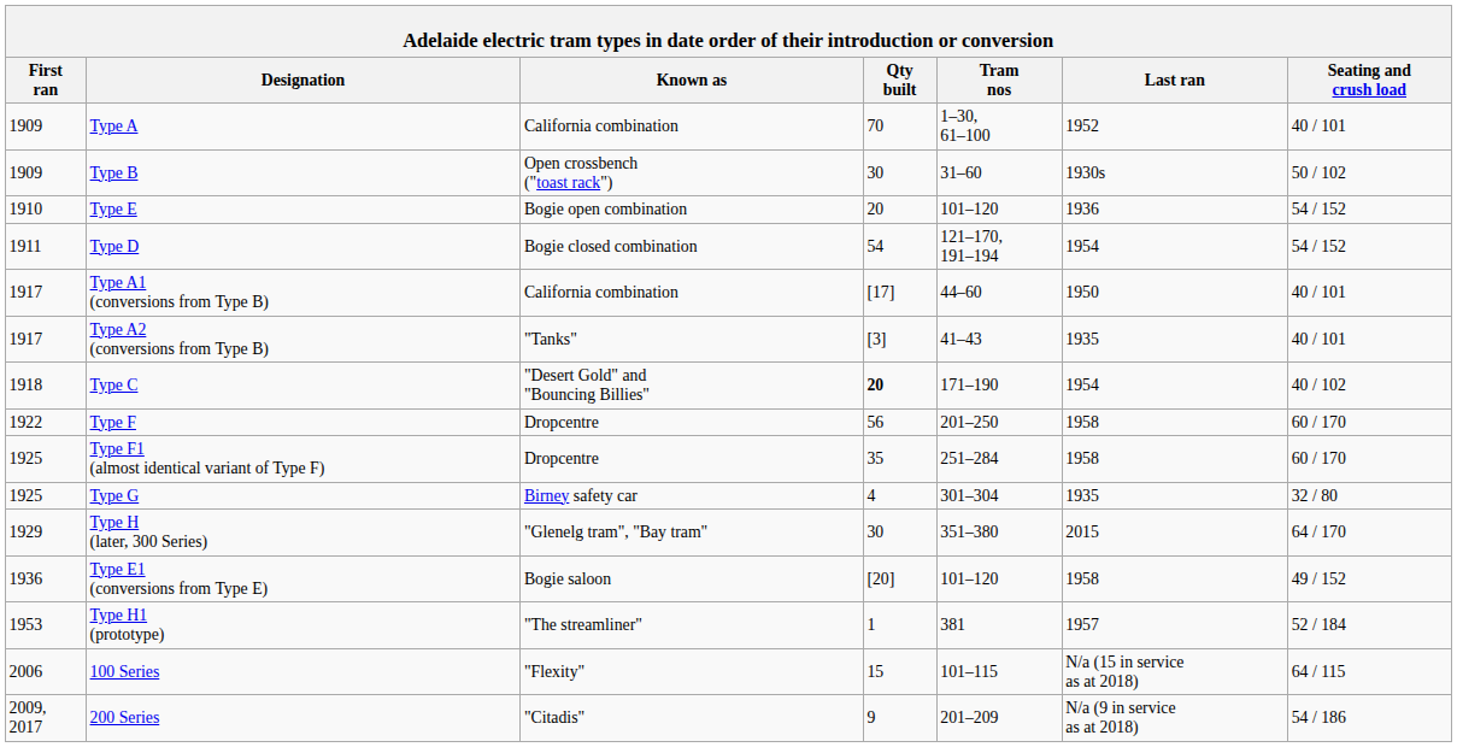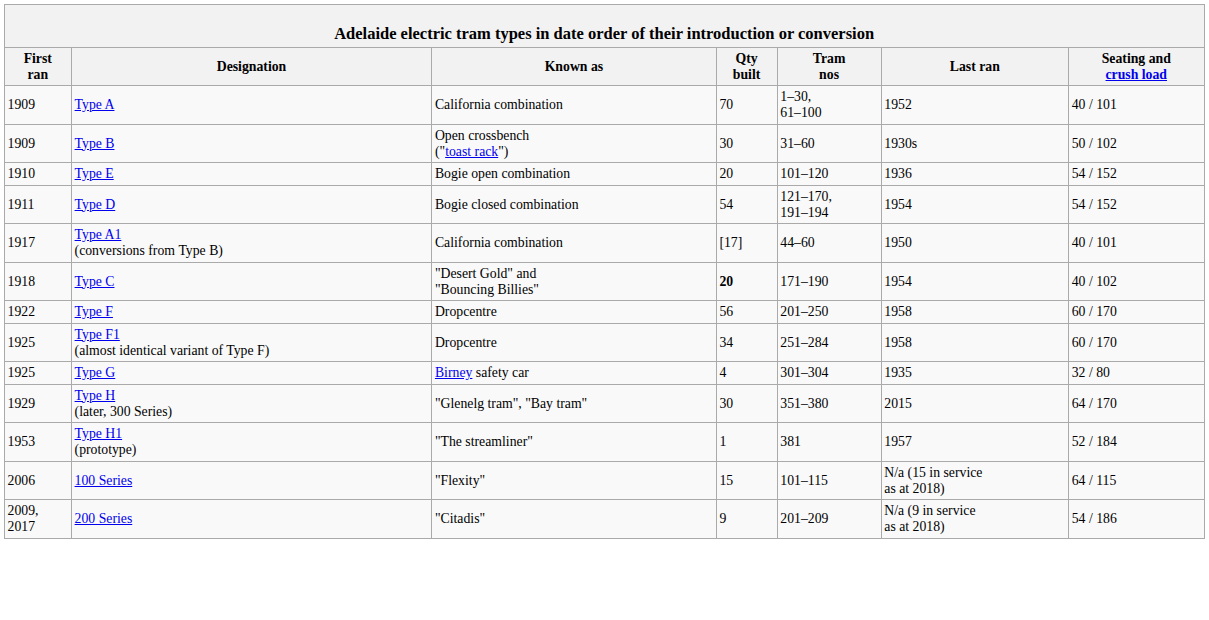 <table class="wikitable mw-collapsible mw-collapsed" style= "width:95%; font-size: 86%; margin-top:3em; margin-left:1em; margin-right:2em; margin-bottom:2em">
 <tr>
 <th colspan= "7"><br><big><strong>Adelaide electric tram types in date order of their introduction or conversion</strong></big> </th>
 </tr>
 <tr>
 <th>First<br>ran<br></th>
 <th>Designation</th>
 <th>Known as<br></th>
 <th>Qty<br>built</th>
 <th>Tram<br>nos</th>
 <th>Last ran<br></th>
 <th>Seating and<br><a href='#'>crush load</a><br></th>
 </tr>
 <tr>
 <td>1909</td>
 <td><a href='#'>Type A</a></td>
 <td>California combination</td>
 <td>70</td>
 <td>1–30,<br>61–100</td>
 <td>1952</td>
 <td>40 / 101</td>
 </tr>
 <tr>
 <td>1909</td>
 <td><a href='#'>Type B</a></td>
 <td>Open crossbench<br>("<a href='#'>toast rack</a>")</td>
 <td>30</td>
 <td>31–60</td>
 <td>1930s</td>
 <td>50 / 102</td>
 </tr>
 <tr>
 <td>1910</td>
 <td><a href='#'>Type E</a></td>
 <td>Bogie open combination</td>
 <td>20</td>
 <td>101–120</td>
 <td>1936</td>
 <td>54 / 152</td>
 </tr>
 <tr>
 <td>1911</td>
 <td><a href='#'>Type D</a></td>
 <td>Bogie closed combination</td>
 <td>54<br></td>
 <td>121–170,<br>191–194</td>
 <td>1954</td>
 <td>54 / 152<br></td>
 </tr>
 <tr>
 <td>1917</td>
 <td><a href='#'>Type A1</a><br>(conversions from Type B)</td>
 <td>California combination</td>
 <td>[17] <br></td>
 <td>44–60</td>
 <td>1950</td>
 <td>40 / 101</td>
 </tr>
 <tr>
-<td>1917</td>
-<td><a href='#'>Type A2</a><br>(conversions from Type B)</td>
-<td>"Tanks"</td>
-<td>[3] <br></td>
-<td>41–43</td>
-<td>1935</td>
-<td>40 / 101</td>
-</tr>
-<tr>
 <td>1918</td>
 <td><a href='#'>Type C</a></td>
 <td>"Desert Gold" and<br>"Bouncing Billies"</td>
 <td><strong>20</strong></td>
 <td>171–190</td>
 <td>1954</td>
 <td>40 / 102</td>
 </tr>
 <tr>
 <td>1922</td>
 <td><a href='#'>Type F</a></td>
 <td>Dropcentre</td>
 <td>56</td>
 <td>201–250</td>
 <td>1958</td>
 <td>60 / 170</td>
 </tr>
 <tr>
 <td>1925</td>
 <td><a href='#'>Type F1</a><br>(almost identical variant of Type F)</td>
 <td>Dropcentre</td>
-<td>35</td>
+<td>34</td>
 <td>251–284</td>
 <td>1958</td>
 <td>60 / 170</td>
 </tr>
 <tr>
 <td>1925</td>
 <td><a href='#'>Type G</a></td>
 <td><a href='#'>Birney</a> safety car</td>
 <td>4</td>
 <td>301–304</td>
 <td>1935</td>
 <td>32 / 80</td>
 </tr>
 <tr>
 <td>1929</td>
 <td><a href='#'>Type H</a><br>(later, 300 Series)</td>
 <td>"Glenelg tram", "Bay tram"</td>
 <td>30</td>
 <td>351–380</td>
 <td>2015</td>
 <td>64 / 170 <br></td>
-</tr>
-<tr>
-<td>1936</td>
-<td><a href='#'>Type E1</a><br>(conversions from Type E)</td>
-<td>Bogie saloon</td>
-<td>[20] <br></td>
-<td>101–120</td>
-<td>1958</td>
-<td>49 / 152</td>
 </tr>
 <tr>
 <td>1953</td>
 <td><a href='#'>Type H1</a><br>(prototype)</td>
 <td>"The streamliner"</td>
 <td>1</td>
 <td>381</td>
 <td>1957</td>
 <td>52 / 184</td>
 </tr>
 <tr>
 <td>2006</td>
 <td><a href='#'>100 Series</a></td>
 <td>"Flexity"</td>
 <td>15</td>
 <td>101–115<br></td>
 <td>N/a (15 in service<br>as at 2018)</td>
 <td>64 / 115</td>
 </tr>
 <tr>
 <td>2009,<br>2017</td>
 <td><a href='#'>200 Series</a></td>
 <td>"Citadis"</td>
 <td>9</td>
 <td>201–209</td>
 <td>N/a (9 in service<br>as at 2018)</td>
 <td>54 / 186</td>
 </tr>
 <tr>
 </tr>
 </table>
